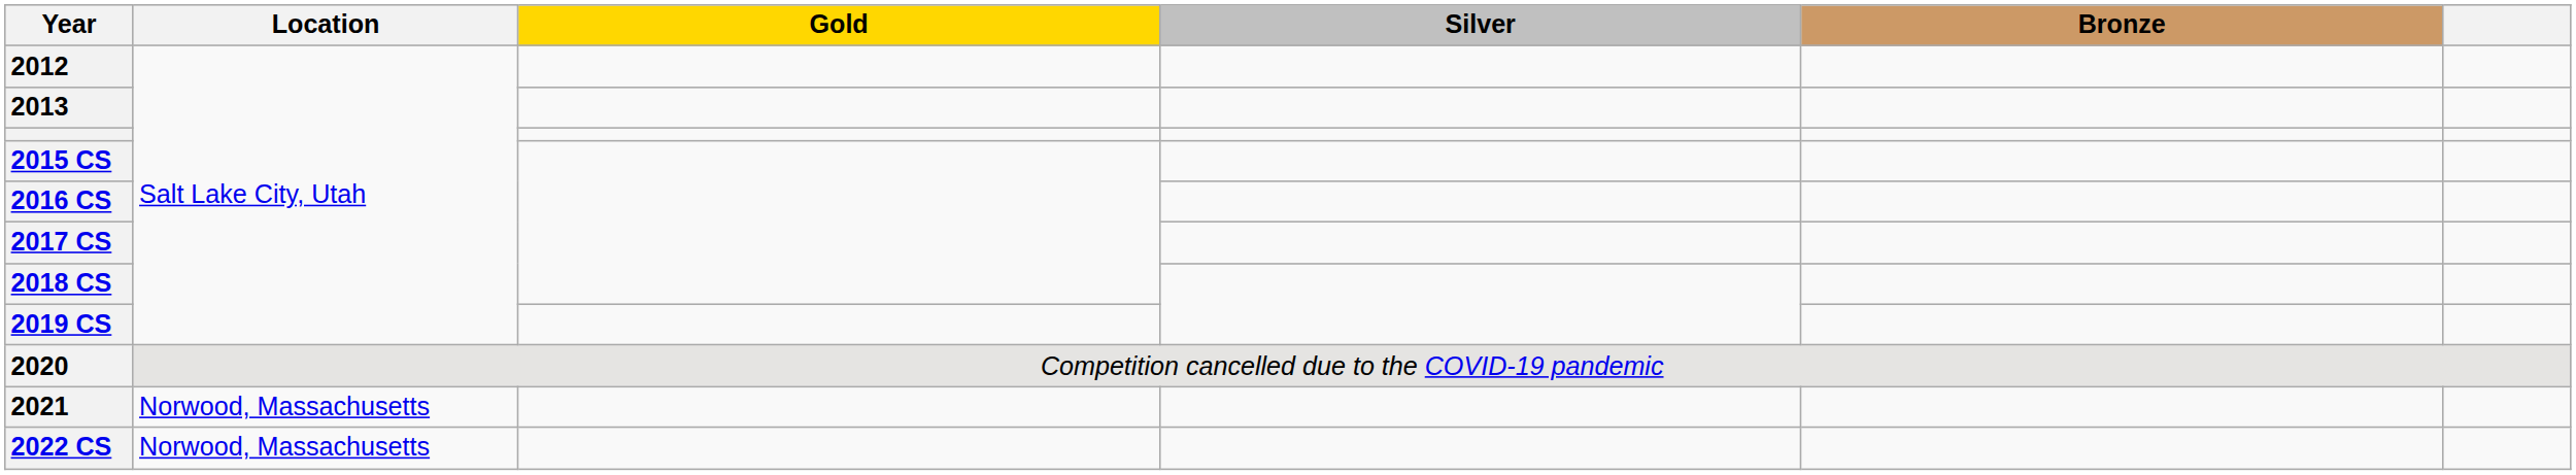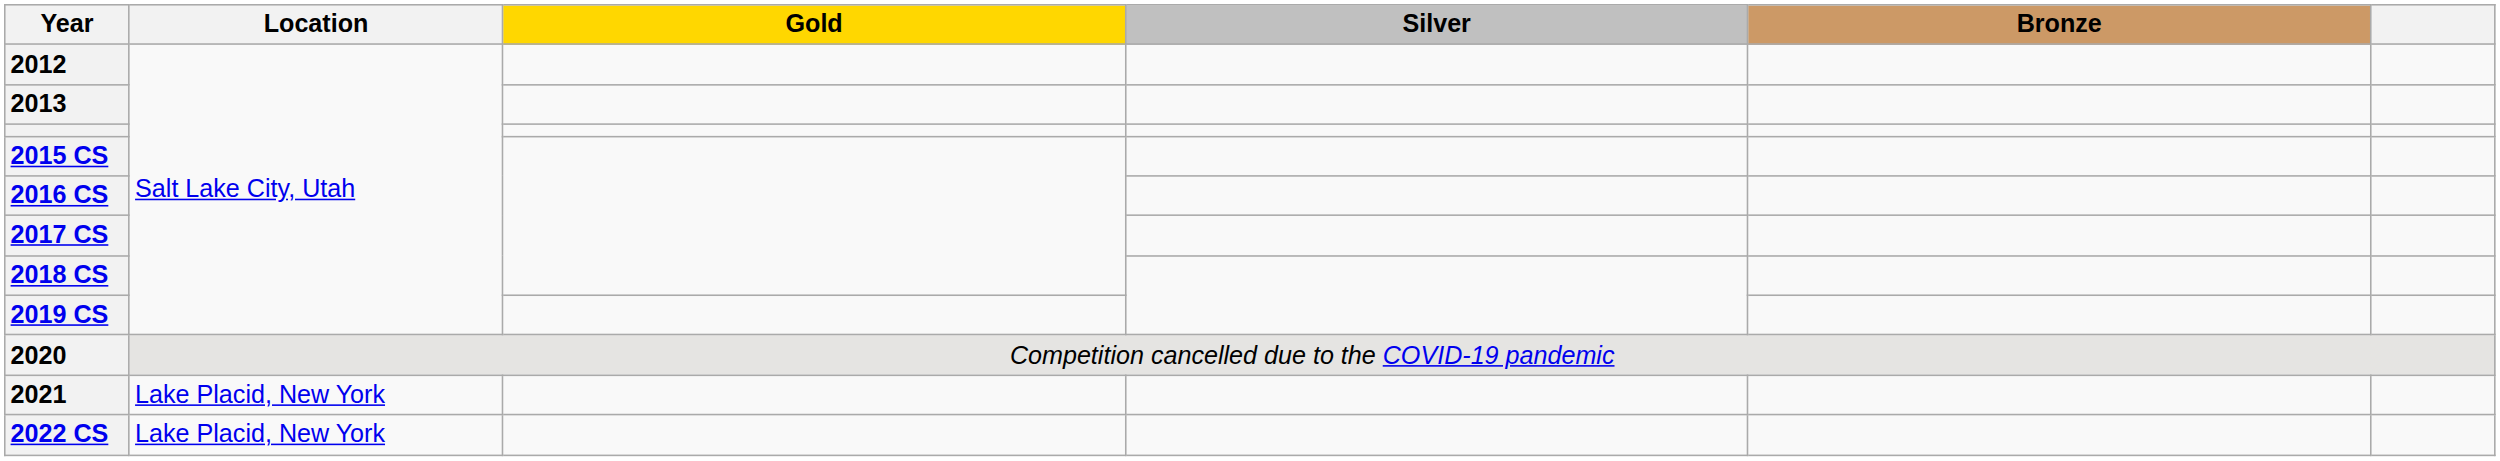 <table class="wikitable unsortable" style="text-align:left; width:80%">
 <tr>
 <th scope="col" style="text-align:center; width:5%">Year</th>
 <th scope="col" style="text-align:center; width:15%">Location</th>
 <th scope="col" style="text-align:center; width:25%; background:gold">Gold</th>
 <th scope="col" style="text-align:center; width:25%; background:silver">Silver</th>
 <th scope="col" style="text-align:center; width:25%; background:#c96">Bronze</th>
 <th scope="col" style="text-align:center; width:5%"></th>
 </tr>
 <tr>
 <th scope="row" style="text-align:left">2012</th>
 <td rowspan="8"><a href='#'>Salt Lake City, Utah</a></td>
 <td></td>
 <td></td>
 <td></td>
 <td></td>
 </tr>
 <tr>
 <th scope="row" style="text-align:left">2013</th>
 <td></td>
 <td></td>
 <td></td>
 <td></td>
 </tr>
 <tr>
 <th scope="row" style="text-align:left"></th>
 <td></td>
 <td></td>
 <td></td>
 <td></td>
 </tr>
 <tr>
 <th scope="row" style="text-align:left"><a href='#'>2015 CS</a></th>
 <td rowspan="4"></td>
 <td></td>
 <td></td>
 <td></td>
 </tr>
 <tr>
 <th scope="row" style="text-align:left"><a href='#'>2016 CS</a></th>
 <td></td>
 <td></td>
 <td></td>
 </tr>
 <tr>
 <th scope="row" style="text-align:left"><a href='#'>2017 CS</a></th>
 <td></td>
 <td></td>
 <td></td>
 </tr>
 <tr>
 <th scope="row" style="text-align:left"><a href='#'>2018 CS</a></th>
 <td rowspan="2"></td>
 <td></td>
 <td></td>
 </tr>
 <tr>
 <th scope="row" style="text-align:left"><a href='#'>2019 CS</a></th>
 <td></td>
 <td></td>
 <td></td>
 </tr>
 <tr>
 <th scope="row" style="text-align:left">2020</th>
 <td colspan="5" bgcolor="e5e4e2" align="center"><em>Competition cancelled due to the <a href='#'>COVID-19 pandemic</a></em></td>
 </tr>
 <tr>
 <th scope="row" style="text-align:left">2021</th>
-<td><a href='#'>Norwood, Massachusetts</a></td>
+<td><a href='#'>Lake Placid, New York</a></td>
 <td></td>
 <td></td>
 <td></td>
 <td></td>
 </tr>
 <tr>
 <th scope="row" style="text-align:left"><a href='#'>2022 CS</a></th>
-<td><a href='#'>Norwood, Massachusetts</a></td>
+<td><a href='#'>Lake Placid, New York</a></td>
 <td></td>
 <td></td>
 <td></td>
 <td></td>
 </tr>
 </table>
